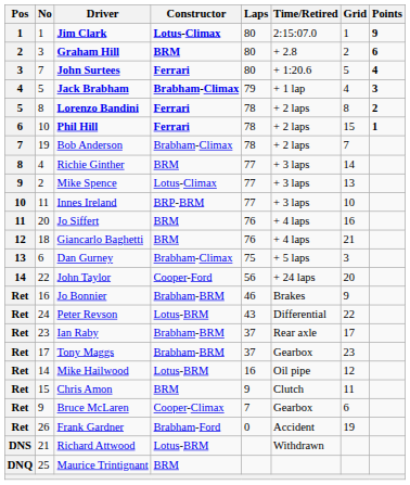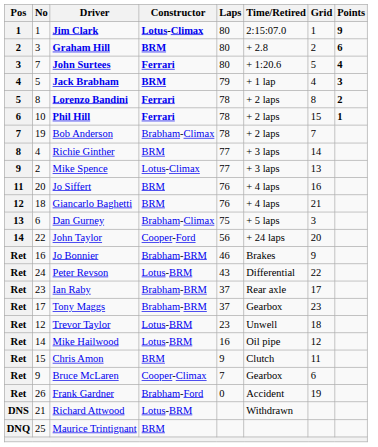 <table class="wikitable" style="font-size: 95%">
 <tr>
 <th>Pos</th>
 <th>No</th>
 <th>Driver</th>
 <th>Constructor</th>
 <th>Laps</th>
 <th>Time/Retired</th>
 <th>Grid</th>
 <th>Points</th>
 </tr>
 <tr>
 <th>1</th>
 <td>1</td>
 <td> <strong><a href='#'>Jim Clark</a></strong></td>
 <td><strong><a href='#'>Lotus</a>-<a href='#'>Climax</a></strong></td>
 <td>80</td>
 <td>2:15:07.0</td>
 <td>1</td>
 <td><strong>9</strong></td>
 </tr>
 <tr>
 <th>2</th>
 <td>3</td>
 <td> <strong><a href='#'>Graham Hill</a></strong></td>
 <td><strong><a href='#'>BRM</a></strong></td>
 <td>80</td>
 <td>+ 2.8</td>
 <td>2</td>
 <td><strong>6</strong></td>
 </tr>
 <tr>
 <th>3</th>
 <td>7</td>
 <td> <strong><a href='#'>John Surtees</a></strong></td>
 <td><strong><a href='#'>Ferrari</a></strong></td>
 <td>80</td>
 <td>+ 1:20.6</td>
 <td>5</td>
 <td><strong>4</strong></td>
 </tr>
 <tr>
 <th>4</th>
 <td>5</td>
 <td> <strong><a href='#'>Jack Brabham</a></strong></td>
-<td><strong><a href='#'>Brabham</a>-<a href='#'>Climax</a></strong></td>
+<td><strong><a href='#'>BRM</a></strong></td>
 <td>79</td>
 <td>+ 1 lap</td>
 <td>4</td>
 <td><strong>3</strong></td>
 </tr>
 <tr>
 <th>5</th>
 <td>8</td>
 <td> <strong><a href='#'>Lorenzo Bandini</a></strong></td>
 <td><strong><a href='#'>Ferrari</a></strong></td>
 <td>78</td>
 <td>+ 2 laps</td>
 <td>8</td>
 <td><strong>2</strong></td>
 </tr>
 <tr>
 <th>6</th>
 <td>10</td>
 <td> <strong><a href='#'>Phil Hill</a></strong></td>
 <td><strong><a href='#'>Ferrari</a></strong></td>
 <td>78</td>
 <td>+ 2 laps</td>
 <td>15</td>
 <td><strong>1</strong></td>
 </tr>
 <tr>
 <th>7</th>
 <td>19</td>
 <td> <a href='#'>Bob Anderson</a></td>
 <td><a href='#'>Brabham</a>-<a href='#'>Climax</a></td>
 <td>78</td>
 <td>+ 2 laps</td>
 <td>7</td>
 <td></td>
 </tr>
 <tr>
 <th>8</th>
 <td>4</td>
 <td> <a href='#'>Richie Ginther</a></td>
 <td><a href='#'>BRM</a></td>
 <td>77</td>
 <td>+ 3 laps</td>
 <td>14</td>
 <td></td>
 </tr>
 <tr>
 <th>9</th>
 <td>2</td>
 <td> <a href='#'>Mike Spence</a></td>
 <td><a href='#'>Lotus</a>-<a href='#'>Climax</a></td>
 <td>77</td>
 <td>+ 3 laps</td>
 <td>13</td>
-<td></td>
-</tr>
-<tr>
-<th>10</th>
-<td>11</td>
-<td> <a href='#'>Innes Ireland</a></td>
-<td><a href='#'>BRP</a>-<a href='#'>BRM</a></td>
-<td>77</td>
-<td>+ 3 laps</td>
-<td>10</td>
 <td></td>
 </tr>
 <tr>
 <th>11</th>
 <td>20</td>
 <td> <a href='#'>Jo Siffert</a></td>
 <td><a href='#'>BRM</a></td>
 <td>76</td>
 <td>+ 4 laps</td>
 <td>16</td>
 <td></td>
 </tr>
 <tr>
 <th>12</th>
 <td>18</td>
 <td> <a href='#'>Giancarlo Baghetti</a></td>
 <td><a href='#'>BRM</a></td>
 <td>76</td>
 <td>+ 4 laps</td>
 <td>21</td>
 <td></td>
 </tr>
 <tr>
 <th>13</th>
 <td>6</td>
 <td> <a href='#'>Dan Gurney</a></td>
 <td><a href='#'>Brabham</a>-<a href='#'>Climax</a></td>
 <td>75</td>
 <td>+ 5 laps</td>
 <td>3</td>
 <td></td>
 </tr>
 <tr>
 <th>14</th>
 <td>22</td>
 <td> <a href='#'>John Taylor</a></td>
 <td><a href='#'>Cooper</a>-<a href='#'>Ford</a></td>
 <td>56</td>
 <td>+ 24 laps</td>
 <td>20</td>
 <td></td>
 </tr>
 <tr>
 <th>Ret</th>
 <td>16</td>
 <td> <a href='#'>Jo Bonnier</a></td>
 <td><a href='#'>Brabham</a>-<a href='#'>BRM</a></td>
 <td>46</td>
 <td>Brakes</td>
 <td>9</td>
 <td></td>
 </tr>
 <tr>
 <th>Ret</th>
 <td>24</td>
 <td> <a href='#'>Peter Revson</a></td>
 <td><a href='#'>Lotus</a>-<a href='#'>BRM</a></td>
 <td>43</td>
 <td>Differential</td>
 <td>22</td>
 <td></td>
 </tr>
 <tr>
 <th>Ret</th>
 <td>23</td>
 <td> <a href='#'>Ian Raby</a></td>
 <td><a href='#'>Brabham</a>-<a href='#'>BRM</a></td>
 <td>37</td>
 <td>Rear axle</td>
 <td>17</td>
 <td></td>
 </tr>
 <tr>
 <th>Ret</th>
 <td>17</td>
 <td> <a href='#'>Tony Maggs</a></td>
 <td><a href='#'>Brabham</a>-<a href='#'>BRM</a></td>
 <td>37</td>
 <td>Gearbox</td>
 <td>23</td>
 <td></td>
 </tr>
 <tr>
 <th>Ret</th>
+<td>12</td>
+<td> <a href='#'>Trevor Taylor</a></td>
+<td><a href='#'>Lotus</a>-<a href='#'>BRM</a></td>
+<td>23</td>
+<td>Unwell</td>
+<td>18</td>
+<td></td>
+</tr>
+<tr>
+<th>Ret</th>
 <td>14</td>
 <td> <a href='#'>Mike Hailwood</a></td>
 <td><a href='#'>Lotus</a>-<a href='#'>BRM</a></td>
 <td>16</td>
 <td>Oil pipe</td>
 <td>12</td>
 <td></td>
 </tr>
 <tr>
 <th>Ret</th>
 <td>15</td>
 <td> <a href='#'>Chris Amon</a></td>
 <td><a href='#'>BRM</a></td>
 <td>9</td>
 <td>Clutch</td>
 <td>11</td>
 <td></td>
 </tr>
 <tr>
 <th>Ret</th>
 <td>9</td>
 <td> <a href='#'>Bruce McLaren</a></td>
 <td><a href='#'>Cooper</a>-<a href='#'>Climax</a></td>
 <td>7</td>
 <td>Gearbox</td>
 <td>6</td>
 <td></td>
 </tr>
 <tr>
 <th>Ret</th>
 <td>26</td>
 <td> <a href='#'>Frank Gardner</a></td>
 <td><a href='#'>Brabham</a>-<a href='#'>Ford</a></td>
 <td>0</td>
 <td>Accident</td>
 <td>19</td>
 <td></td>
 </tr>
 <tr>
 <th>DNS</th>
 <td>21</td>
 <td> <a href='#'>Richard Attwood</a></td>
 <td><a href='#'>Lotus</a>-<a href='#'>BRM</a></td>
 <td></td>
 <td>Withdrawn</td>
 <td></td>
 <td></td>
 </tr>
 <tr>
 <th>DNQ</th>
 <td>25</td>
 <td> <a href='#'>Maurice Trintignant</a></td>
 <td><a href='#'>BRM</a></td>
 <td></td>
 <td></td>
 <td></td>
 <td></td>
 </tr>
 <tr>
 <th colspan="8"></th>
 </tr>
 </table>
